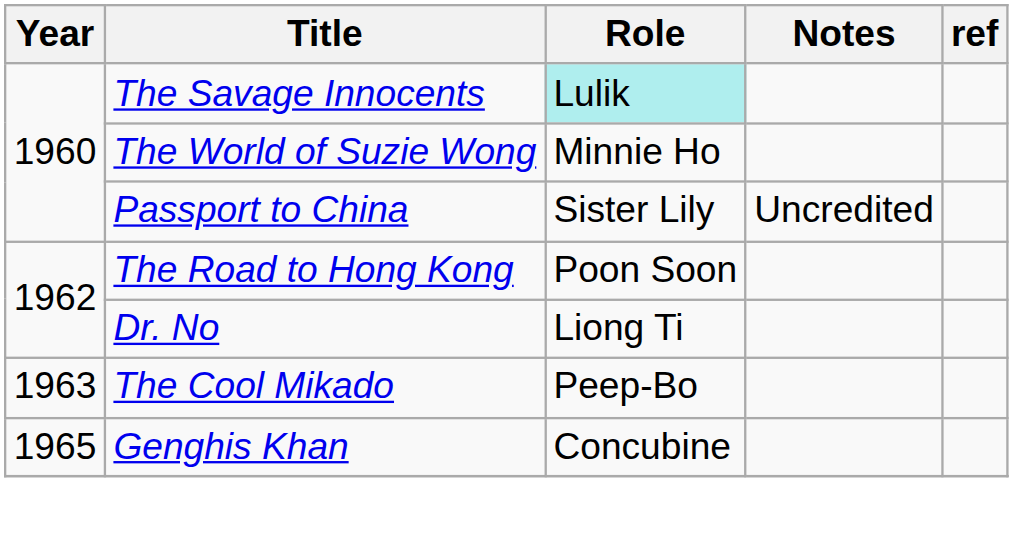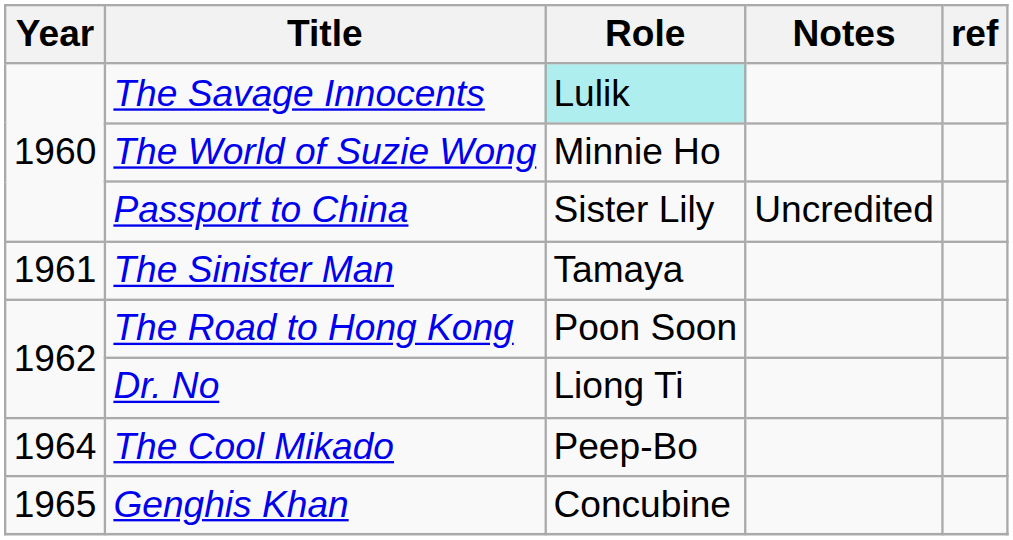 <table class="wikitable sortable">
 <tr>
 <th>Year</th>
 <th>Title</th>
 <th>Role</th>
 <th class="unsortable">Notes</th>
 <th>ref</th>
 </tr>
 <tr>
 <td rowspan="3">1960</td>
 <td><em><a href='#'>The Savage Innocents</a></em></td>
 <td style="background: paleturquoise;">Lulik</td>
 <td></td>
 <td></td>
 </tr>
 <tr>
 <td><em><a href='#'>The World of Suzie Wong</a></em></td>
 <td>Minnie Ho</td>
 <td></td>
 <td></td>
 </tr>
 <tr>
 <td><em><a href='#'>Passport to China</a></em></td>
 <td>Sister Lily</td>
 <td>Uncredited</td>
 <td></td>
 </tr>
 <tr>
+<td>1961</td>
+<td><em><a href='#'>The Sinister Man</a></em></td>
+<td>Tamaya</td>
+<td></td>
+<td></td>
+</tr>
+<tr>
 <td rowspan="2">1962</td>
 <td><em><a href='#'>The Road to Hong Kong</a></em></td>
 <td>Poon Soon</td>
 <td></td>
 <td></td>
 </tr>
 <tr>
 <td><em><a href='#'>Dr. No</a></em></td>
 <td>Liong Ti</td>
 <td></td>
 <td></td>
 </tr>
 <tr>
-<td>1963</td>
+<td>1964</td>
 <td><em><a href='#'>The Cool Mikado</a></em></td>
 <td>Peep-Bo</td>
 <td></td>
 <td></td>
 </tr>
 <tr>
 <td>1965</td>
 <td><em><a href='#'>Genghis Khan</a></em></td>
 <td>Concubine</td>
 <td></td>
 <td></td>
 </tr>
 <tr>
 </tr>
 </table>
